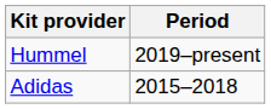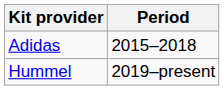 <table class="wikitable">
 <tr>
 <th>Kit provider</th>
 <th>Period</th>
 </tr>
 <tr>
+<td> <a href='#'>Adidas</a></td>
+<td>2015–2018</td>
+</tr>
+<tr>
 <td> <a href='#'>Hummel</a></td>
 <td>2019–present</td>
 </tr>
-<tr>
-<td> <a href='#'>Adidas</a></td>
-<td>2015–2018</td>
-</tr>
 </table>
